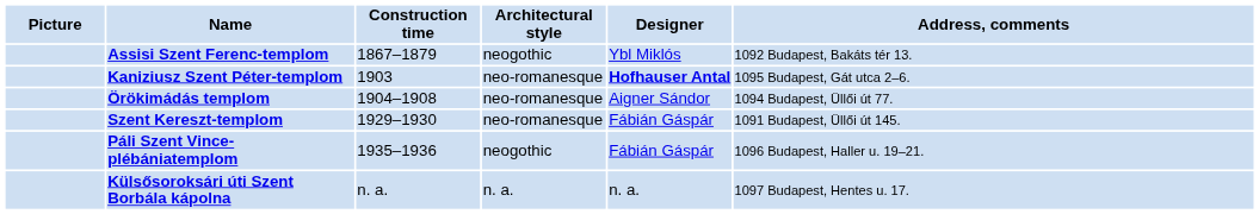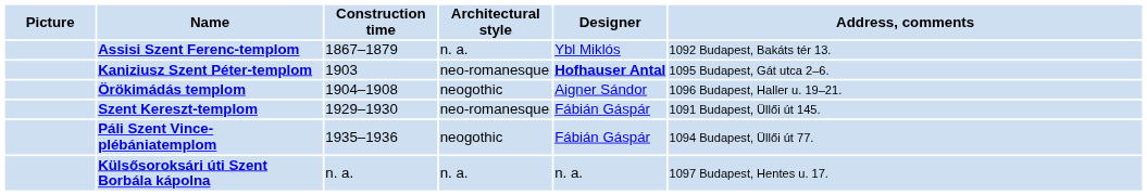 <table width="100%">
 <tr>
 <th bgcolor="#CEDFF2" width="8%">Picture</th>
 <th bgcolor="#CEDFF2" width="20%">Name</th>
 <th bgcolor="#CEDFF2" width="10%">Construction time</th>
 <th bgcolor="#CEDFF2" width="10%">Architectural style</th>
 <th bgcolor="#CEDFF2" width="10%">Designer</th>
 <th bgcolor="#CEDFF2" width="42%">Address, comments</th>
 </tr>
 <tr>
 <td bgcolor="#CEDFF2"></td>
 <td bgcolor="#CEDFF2"><strong><a href='#'>Assisi Szent Ferenc-templom</a></strong></td>
 <td bgcolor="#CEDFF2">1867–1879</td>
-<td bgcolor="#CEDFF2">neogothic</td>
+<td bgcolor="#CEDFF2">n. a.</td>
 <td bgcolor="#CEDFF2"><a href='#'>Ybl Miklós</a></td>
 <td bgcolor="#CEDFF2"><small>1092 Budapest, Bakáts tér 13. </small></td>
 </tr>
 <tr>
 <td bgcolor="#CEDFF2"></td>
 <td bgcolor="#CEDFF2"><strong><a href='#'>Kaniziusz Szent Péter-templom</a></strong></td>
 <td bgcolor="#CEDFF2">1903</td>
 <td bgcolor="#CEDFF2">neo-romanesque</td>
 <td bgcolor="#CEDFF2"><strong><a href='#'>Hofhauser Antal</a></strong></td>
 <td bgcolor="#CEDFF2"><small>1095 Budapest, Gát utca 2–6. </small></td>
 </tr>
 <tr>
 <td bgcolor="#CEDFF2"></td>
 <td bgcolor="#CEDFF2"><strong><a href='#'>Örökimádás templom</a></strong></td>
 <td bgcolor="#CEDFF2">1904–1908</td>
-<td bgcolor="#CEDFF2">neo-romanesque</td>
+<td bgcolor="#CEDFF2">neogothic</td>
 <td bgcolor="#CEDFF2"><a href='#'>Aigner Sándor</a></td>
-<td bgcolor="#CEDFF2"><small>1094 Budapest, Üllői út 77. </small></td>
+<td bgcolor="#CEDFF2"><small>1096 Budapest, Haller u. 19–21. </small></td>
 </tr>
 <tr>
 <td bgcolor="#CEDFF2"></td>
 <td bgcolor="#CEDFF2"><strong><a href='#'>Szent Kereszt-templom</a></strong></td>
 <td bgcolor="#CEDFF2">1929–1930</td>
 <td bgcolor="#CEDFF2">neo-romanesque</td>
 <td bgcolor="#CEDFF2"><a href='#'>Fábián Gáspár</a></td>
 <td bgcolor="#CEDFF2"><small>1091 Budapest, Üllői út 145. </small></td>
 </tr>
 <tr>
 <td bgcolor="#CEDFF2"></td>
 <td bgcolor="#CEDFF2"><strong><a href='#'>Páli Szent Vince-plébániatemplom</a></strong></td>
 <td bgcolor="#CEDFF2">1935–1936</td>
 <td bgcolor="#CEDFF2">neogothic</td>
 <td bgcolor="#CEDFF2"><a href='#'>Fábián Gáspár</a></td>
-<td bgcolor="#CEDFF2"><small>1096 Budapest, Haller u. 19–21. </small></td>
+<td bgcolor="#CEDFF2"><small>1094 Budapest, Üllői út 77. </small></td>
 </tr>
 <tr>
 <td bgcolor="#CEDFF2"></td>
 <td bgcolor="#CEDFF2"><strong><a href='#'>Külsősoroksári úti Szent Borbála kápolna</a></strong></td>
 <td bgcolor="#CEDFF2">n. a.</td>
 <td bgcolor="#CEDFF2">n. a.</td>
 <td bgcolor="#CEDFF2">n. a.</td>
 <td bgcolor="#CEDFF2"><small>1097 Budapest, Hentes u. 17. </small></td>
 </tr>
 </table>
